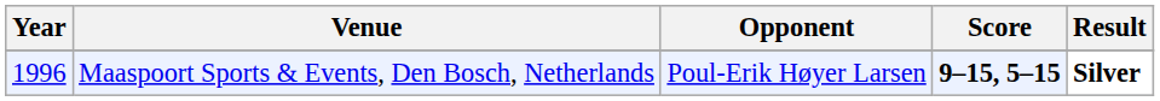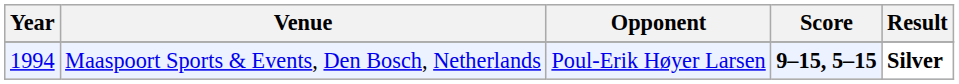 <table class="sortable wikitable" style="font-size: 90%;">
 <tr>
 <th>Year</th>
 <th>Venue</th>
 <th>Opponent</th>
 <th>Score</th>
 <th>Result</th>
 </tr>
 <tr>
 </tr>
 <tr style="background:#ECF2FF">
-<td align="center"><a href='#'>1996</a></td>
+<td align="center"><a href='#'>1994</a></td>
 <td align="left"><a href='#'>Maaspoort Sports & Events</a>, <a href='#'>Den Bosch</a>, <a href='#'>Netherlands</a></td>
 <td align="left"> <a href='#'>Poul-Erik Høyer Larsen</a></td>
 <td align="left"><strong>9–15, 5–15</strong></td>
 <td style="text-align:left; background:white"> <strong>Silver</strong></td>
 </tr>
 </table>
